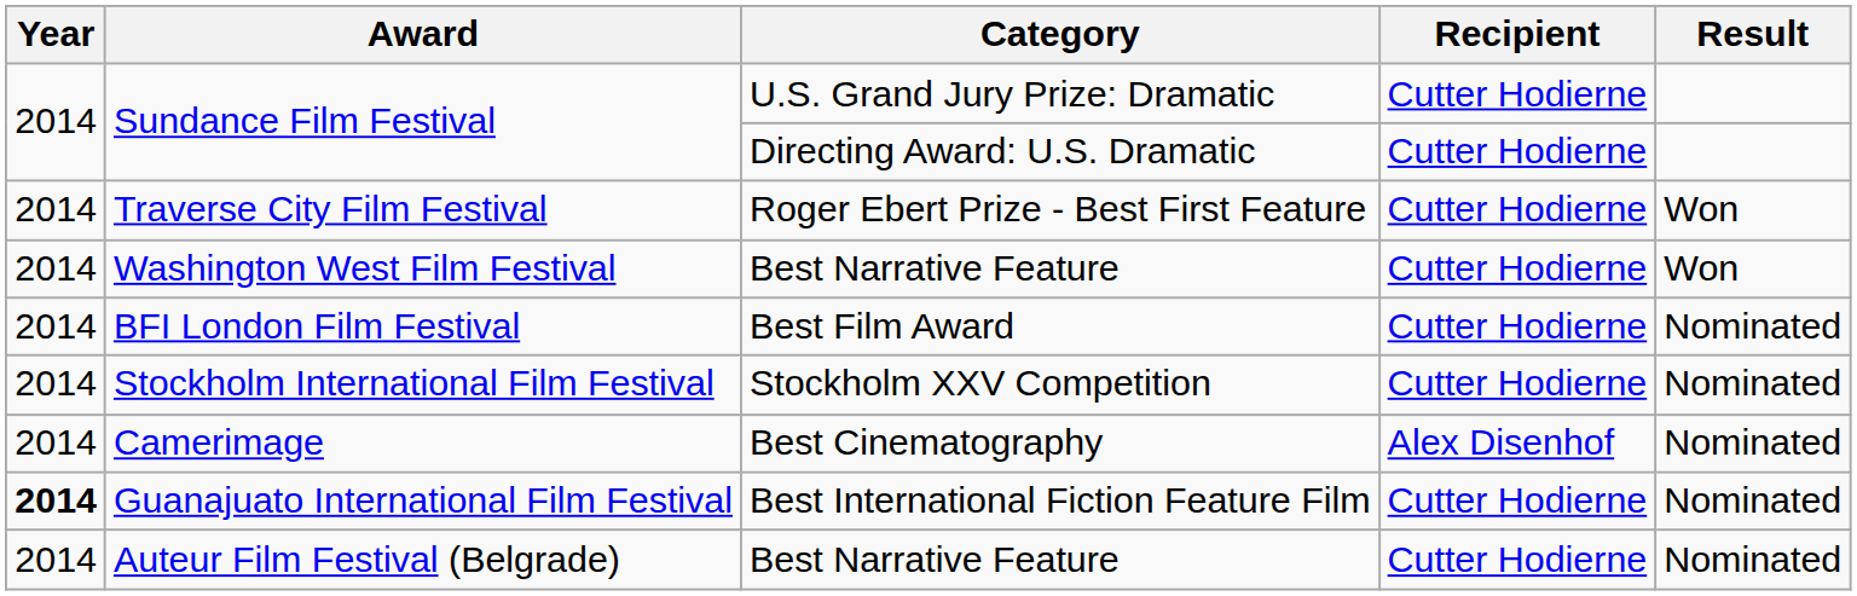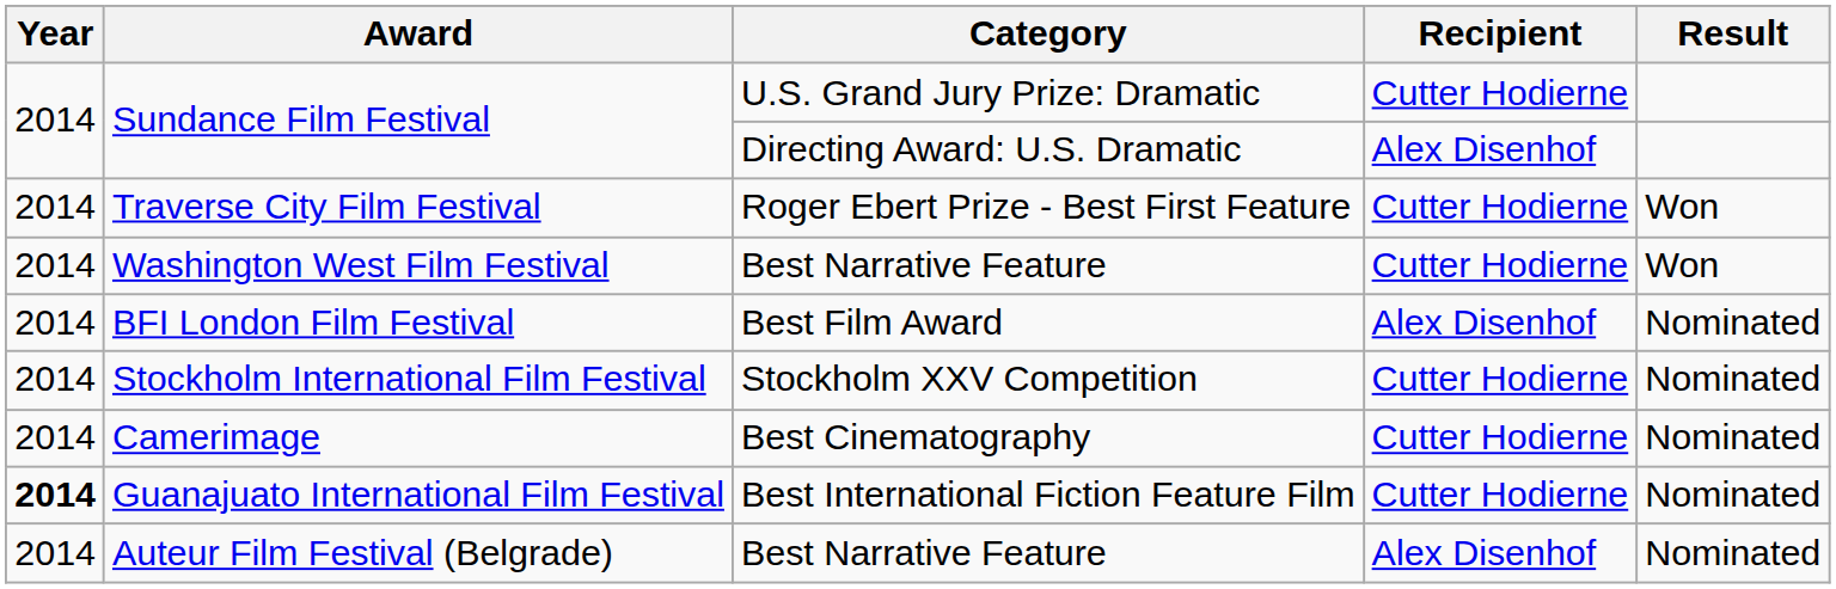 <table class="wikitable sortable" style="margin:1em auto;">
 <tr>
 <th>Year</th>
 <th>Award</th>
 <th>Category</th>
 <th>Recipient</th>
 <th>Result</th>
 </tr>
 <tr>
 <td rowspan="2">2014</td>
 <td rowspan="2"><a href='#'>Sundance Film Festival</a></td>
 <td>U.S. Grand Jury Prize: Dramatic</td>
 <td><a href='#'>Cutter Hodierne</a></td>
 <td></td>
 </tr>
 <tr>
 <td>Directing Award: U.S. Dramatic</td>
-<td><a href='#'>Cutter Hodierne</a></td>
+<td><a href='#'>Alex Disenhof</a></td>
 <td></td>
 </tr>
 <tr>
 <td>2014</td>
 <td><a href='#'>Traverse City Film Festival</a></td>
 <td>Roger Ebert Prize - Best First Feature</td>
 <td><a href='#'>Cutter Hodierne</a></td>
 <td>Won</td>
 </tr>
 <tr>
 <td>2014</td>
 <td><a href='#'>Washington West Film Festival</a></td>
 <td>Best Narrative Feature</td>
 <td><a href='#'>Cutter Hodierne</a></td>
 <td>Won</td>
 </tr>
 <tr>
 <td>2014</td>
 <td><a href='#'>BFI London Film Festival</a></td>
 <td>Best Film Award</td>
-<td><a href='#'>Cutter Hodierne</a></td>
+<td><a href='#'>Alex Disenhof</a></td>
 <td>Nominated</td>
 </tr>
 <tr>
 <td>2014</td>
 <td><a href='#'>Stockholm International Film Festival</a></td>
 <td>Stockholm XXV Competition</td>
 <td><a href='#'>Cutter Hodierne</a></td>
 <td>Nominated</td>
 </tr>
 <tr>
 <td>2014</td>
 <td><a href='#'>Camerimage</a></td>
 <td>Best Cinematography</td>
-<td><a href='#'>Alex Disenhof</a></td>
+<td><a href='#'>Cutter Hodierne</a></td>
 <td>Nominated</td>
 </tr>
 <tr>
 <td><strong>2014</strong></td>
 <td><a href='#'>Guanajuato International Film Festival</a></td>
 <td>Best International Fiction Feature Film</td>
 <td><a href='#'>Cutter Hodierne</a></td>
 <td>Nominated</td>
 </tr>
 <tr>
 <td>2014</td>
 <td><a href='#'>Auteur Film Festival</a> (Belgrade)</td>
 <td>Best Narrative Feature</td>
-<td><a href='#'>Cutter Hodierne</a></td>
+<td><a href='#'>Alex Disenhof</a></td>
 <td>Nominated</td>
 </tr>
 </table>
